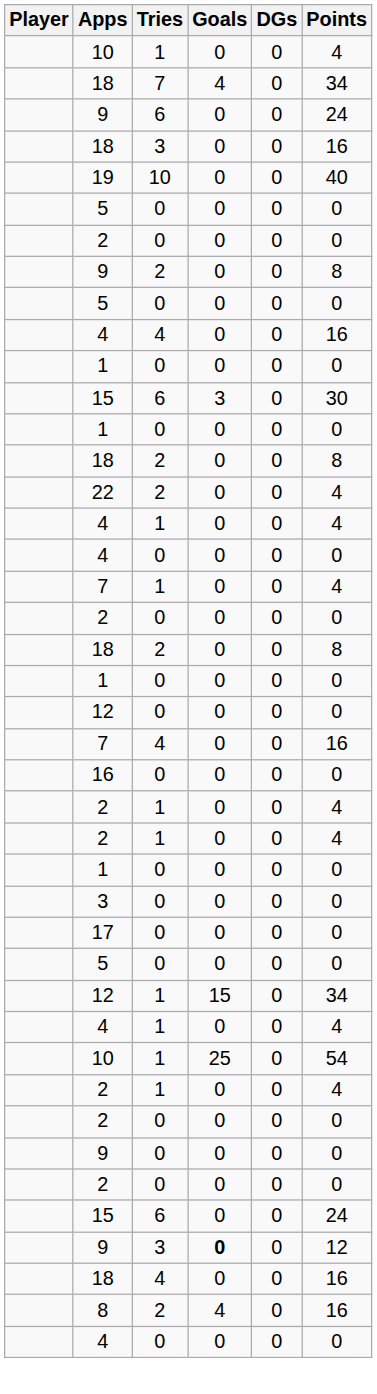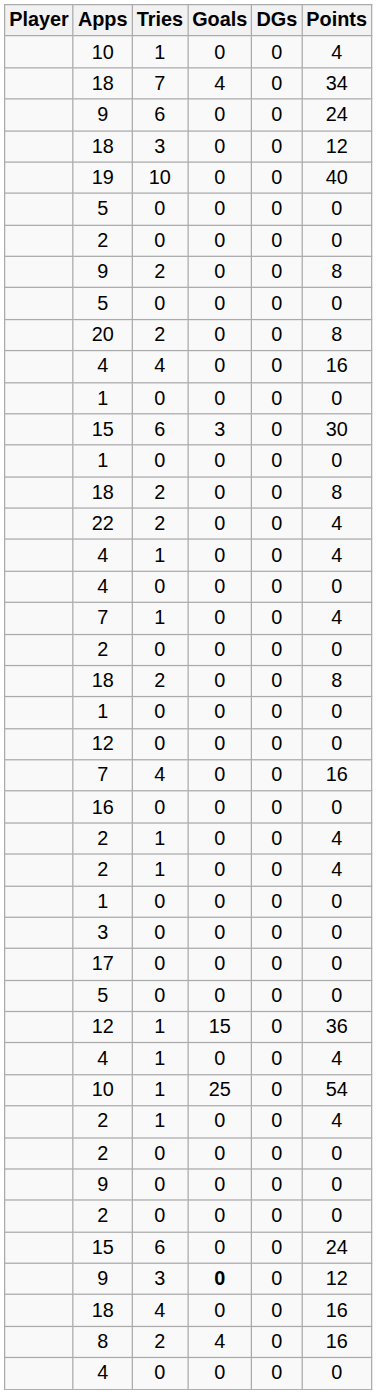 <table class="wikitable sortable" style="text-align:center;">
 <tr>
 <th><strong>Player</strong></th>
 <th><strong>Apps</strong></th>
 <th><strong>Tries</strong></th>
 <th><strong>Goals</strong></th>
 <th><strong>DGs</strong></th>
 <th><strong>Points</strong></th>
 </tr>
 <tr>
 <td align=left></td>
 <td>10</td>
 <td>1</td>
 <td>0</td>
 <td>0</td>
 <td>4</td>
 </tr>
 <tr>
 <td align=left></td>
 <td>18</td>
 <td>7</td>
 <td>4</td>
 <td>0</td>
 <td>34</td>
 </tr>
 <tr>
 <td align=left></td>
 <td>9</td>
 <td>6</td>
 <td>0</td>
 <td>0</td>
 <td>24</td>
 </tr>
 <tr>
 <td align=left></td>
 <td>18</td>
 <td>3</td>
 <td>0</td>
 <td>0</td>
-<td>16</td>
+<td>12</td>
 </tr>
 <tr>
 <td align=left></td>
 <td>19</td>
 <td>10</td>
 <td>0</td>
 <td>0</td>
 <td>40</td>
 </tr>
 <tr>
 <td align=left></td>
 <td>5</td>
 <td>0</td>
 <td>0</td>
 <td>0</td>
 <td>0</td>
 </tr>
 <tr>
 <td align=left></td>
 <td>2</td>
 <td>0</td>
 <td>0</td>
 <td>0</td>
 <td>0</td>
 </tr>
 <tr>
 <td align=left></td>
 <td>9</td>
 <td>2</td>
 <td>0</td>
 <td>0</td>
 <td>8</td>
 </tr>
 <tr>
 <td align=left></td>
 <td>5</td>
 <td>0</td>
 <td>0</td>
 <td>0</td>
 <td>0</td>
+</tr>
+<tr>
+<td align=left></td>
+<td>20</td>
+<td>2</td>
+<td>0</td>
+<td>0</td>
+<td>8</td>
 </tr>
 <tr>
 <td align=left></td>
 <td>4</td>
 <td>4</td>
 <td>0</td>
 <td>0</td>
 <td>16</td>
 </tr>
 <tr>
 <td align=left></td>
 <td>1</td>
 <td>0</td>
 <td>0</td>
 <td>0</td>
 <td>0</td>
 </tr>
 <tr>
 <td align=left></td>
 <td>15</td>
 <td>6</td>
 <td>3</td>
 <td>0</td>
 <td>30</td>
 </tr>
 <tr>
 <td align=left></td>
 <td>1</td>
 <td>0</td>
 <td>0</td>
 <td>0</td>
 <td>0</td>
 </tr>
 <tr>
 <td align=left></td>
 <td>18</td>
 <td>2</td>
 <td>0</td>
 <td>0</td>
 <td>8</td>
 </tr>
 <tr>
 <td align=left></td>
 <td>22</td>
 <td>2</td>
 <td>0</td>
 <td>0</td>
 <td>4</td>
 </tr>
 <tr>
 <td align=left></td>
 <td>4</td>
 <td>1</td>
 <td>0</td>
 <td>0</td>
 <td>4</td>
 </tr>
 <tr>
 <td align=left></td>
 <td>4</td>
 <td>0</td>
 <td>0</td>
 <td>0</td>
 <td>0</td>
 </tr>
 <tr>
 <td align=left></td>
 <td>7</td>
 <td>1</td>
 <td>0</td>
 <td>0</td>
 <td>4</td>
 </tr>
 <tr>
 <td align=left></td>
 <td>2</td>
 <td>0</td>
 <td>0</td>
 <td>0</td>
 <td>0</td>
 </tr>
 <tr>
 <td align=left></td>
 <td>18</td>
 <td>2</td>
 <td>0</td>
 <td>0</td>
 <td>8</td>
 </tr>
 <tr>
 <td align=left></td>
 <td>1</td>
 <td>0</td>
 <td>0</td>
 <td>0</td>
 <td>0</td>
 </tr>
 <tr>
 <td align=left></td>
 <td>12</td>
 <td>0</td>
 <td>0</td>
 <td>0</td>
 <td>0</td>
 </tr>
 <tr>
 <td align=left></td>
 <td>7</td>
 <td>4</td>
 <td>0</td>
 <td>0</td>
 <td>16</td>
 </tr>
 <tr>
 <td align=left></td>
 <td>16</td>
 <td>0</td>
 <td>0</td>
 <td>0</td>
 <td>0</td>
 </tr>
 <tr>
 <td align=left></td>
 <td>2</td>
 <td>1</td>
 <td>0</td>
 <td>0</td>
 <td>4</td>
 </tr>
 <tr>
 <td align=left></td>
 <td>2</td>
 <td>1</td>
 <td>0</td>
 <td>0</td>
 <td>4</td>
 </tr>
 <tr>
 <td align=left></td>
 <td>1</td>
 <td>0</td>
 <td>0</td>
 <td>0</td>
 <td>0</td>
 </tr>
 <tr>
 <td align=left></td>
 <td>3</td>
 <td>0</td>
 <td>0</td>
 <td>0</td>
 <td>0</td>
 </tr>
 <tr>
 <td align=left></td>
 <td>17</td>
 <td>0</td>
 <td>0</td>
 <td>0</td>
 <td>0</td>
 </tr>
 <tr>
 <td align=left></td>
 <td>5</td>
 <td>0</td>
 <td>0</td>
 <td>0</td>
 <td>0</td>
 </tr>
 <tr>
 <td align=left></td>
 <td>12</td>
 <td>1</td>
 <td>15</td>
 <td>0</td>
-<td>34</td>
+<td>36</td>
 </tr>
 <tr>
 <td align=left></td>
 <td>4</td>
 <td>1</td>
 <td>0</td>
 <td>0</td>
 <td>4</td>
 </tr>
 <tr>
 <td align=left></td>
 <td>10</td>
 <td>1</td>
 <td>25</td>
 <td>0</td>
 <td>54</td>
 </tr>
 <tr>
 <td align=left></td>
 <td>2</td>
 <td>1</td>
 <td>0</td>
 <td>0</td>
 <td>4</td>
 </tr>
 <tr>
 <td align=left></td>
 <td>2</td>
 <td>0</td>
 <td>0</td>
 <td>0</td>
 <td>0</td>
 </tr>
 <tr>
 <td align=left></td>
 <td>9</td>
 <td>0</td>
 <td>0</td>
 <td>0</td>
 <td>0</td>
 </tr>
 <tr>
 <td align=left></td>
 <td>2</td>
 <td>0</td>
 <td>0</td>
 <td>0</td>
 <td>0</td>
 </tr>
 <tr>
 <td align=left></td>
 <td>15</td>
 <td>6</td>
 <td>0</td>
 <td>0</td>
 <td>24</td>
 </tr>
 <tr>
 <td align=left></td>
 <td>9</td>
 <td>3</td>
 <td><strong>0</strong></td>
 <td>0</td>
 <td>12</td>
 </tr>
 <tr>
 <td align=left></td>
 <td>18</td>
 <td>4</td>
 <td>0</td>
 <td>0</td>
 <td>16</td>
 </tr>
 <tr>
 <td align=left></td>
 <td>8</td>
 <td>2</td>
 <td>4</td>
 <td>0</td>
 <td>16</td>
 </tr>
 <tr>
 <td align=left></td>
 <td>4</td>
 <td>0</td>
 <td>0</td>
 <td>0</td>
 <td>0</td>
 </tr>
 </table>
